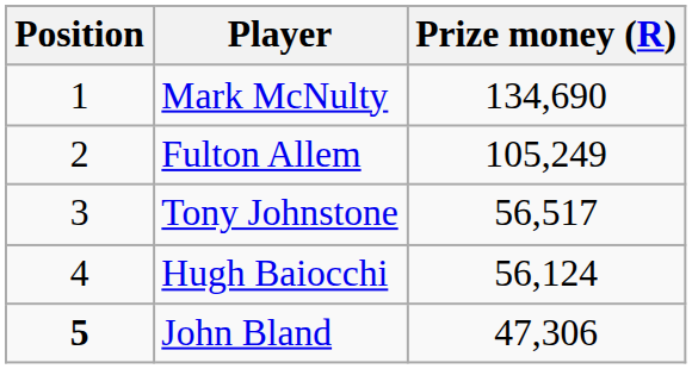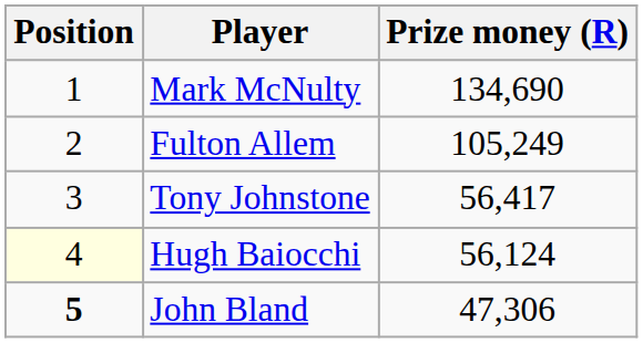 <table class=wikitable>
 <tr>
 <th>Position</th>
 <th>Player</th>
 <th>Prize money (<a href='#'>R</a>)</th>
 </tr>
 <tr>
 <td align=center>1</td>
 <td> <a href='#'>Mark McNulty</a></td>
 <td align=center>134,690</td>
 </tr>
 <tr>
 <td align=center>2</td>
 <td> <a href='#'>Fulton Allem</a></td>
 <td align=center>105,249</td>
 </tr>
 <tr>
 <td align=center>3</td>
 <td> <a href='#'>Tony Johnstone</a></td>
-<td align=center>56,517</td>
+<td align=center>56,417</td>
 </tr>
 <tr>
-<td align=center>4</td>
+<td align=center style="background: lightyellow;">4</td>
 <td> <a href='#'>Hugh Baiocchi</a></td>
 <td align=center>56,124</td>
 </tr>
 <tr>
 <td align=center><strong>5</strong></td>
 <td> <a href='#'>John Bland</a></td>
 <td align=center>47,306</td>
 </tr>
 </table>
